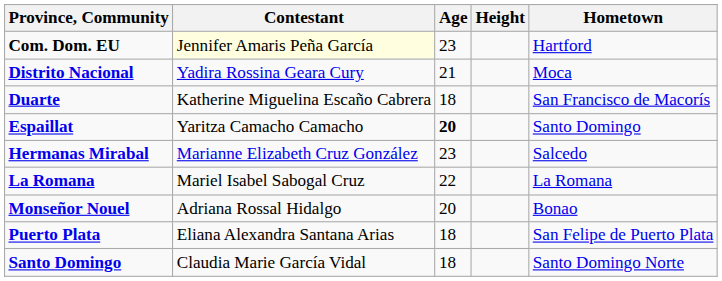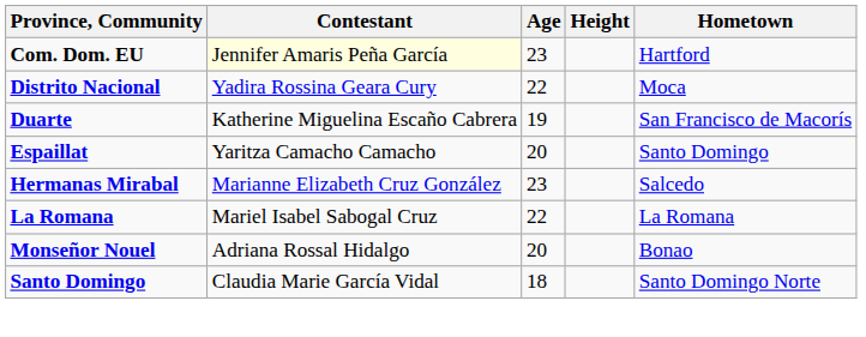 <table class="sortable wikitable">
 <tr>
 <th>Province, Community</th>
 <th>Contestant</th>
 <th>Age</th>
 <th>Height</th>
 <th>Hometown</th>
 </tr>
 <tr>
 <td><strong>Com. Dom. EU</strong></td>
 <td style="background: lightyellow;">Jennifer Amaris Peña García</td>
 <td>23</td>
 <td></td>
 <td><a href='#'>Hartford</a></td>
 </tr>
 <tr>
 <td><strong><a href='#'>Distrito Nacional</a></strong></td>
 <td><a href='#'>Yadira Rossina Geara Cury</a></td>
-<td>21</td>
+<td>22</td>
 <td></td>
 <td><a href='#'>Moca</a></td>
 </tr>
 <tr>
 <td><strong><a href='#'>Duarte</a></strong></td>
 <td>Katherine Miguelina Escaño Cabrera</td>
-<td>18</td>
+<td>19</td>
 <td></td>
 <td><a href='#'>San Francisco de Macorís</a></td>
 </tr>
 <tr>
 <td><strong><a href='#'>Espaillat</a></strong></td>
 <td>Yaritza Camacho Camacho</td>
-<td><strong>20</strong></td>
+<td>20</td>
 <td></td>
 <td><a href='#'>Santo Domingo</a></td>
 </tr>
 <tr>
 <td><strong><a href='#'>Hermanas Mirabal</a></strong></td>
 <td><a href='#'>Marianne Elizabeth Cruz González</a></td>
 <td>23</td>
 <td></td>
 <td><a href='#'>Salcedo</a></td>
 </tr>
 <tr>
 <td><strong><a href='#'>La Romana</a></strong></td>
 <td>Mariel Isabel Sabogal Cruz</td>
 <td>22</td>
 <td></td>
 <td><a href='#'>La Romana</a></td>
 </tr>
 <tr>
 <td><strong><a href='#'>Monseñor Nouel</a></strong></td>
 <td>Adriana Rossal Hidalgo</td>
 <td>20</td>
 <td></td>
 <td><a href='#'>Bonao</a></td>
 </tr>
 <tr>
-<td><strong><a href='#'>Puerto Plata</a></strong></td>
-<td>Eliana Alexandra Santana Arias</td>
-<td>18</td>
-<td></td>
-<td><a href='#'>San Felipe de Puerto Plata</a></td>
-</tr>
-<tr>
 <td><strong><a href='#'>Santo Domingo</a></strong></td>
 <td>Claudia Marie García Vidal</td>
 <td>18</td>
 <td></td>
 <td><a href='#'>Santo Domingo Norte</a></td>
 </tr>
 </table>
